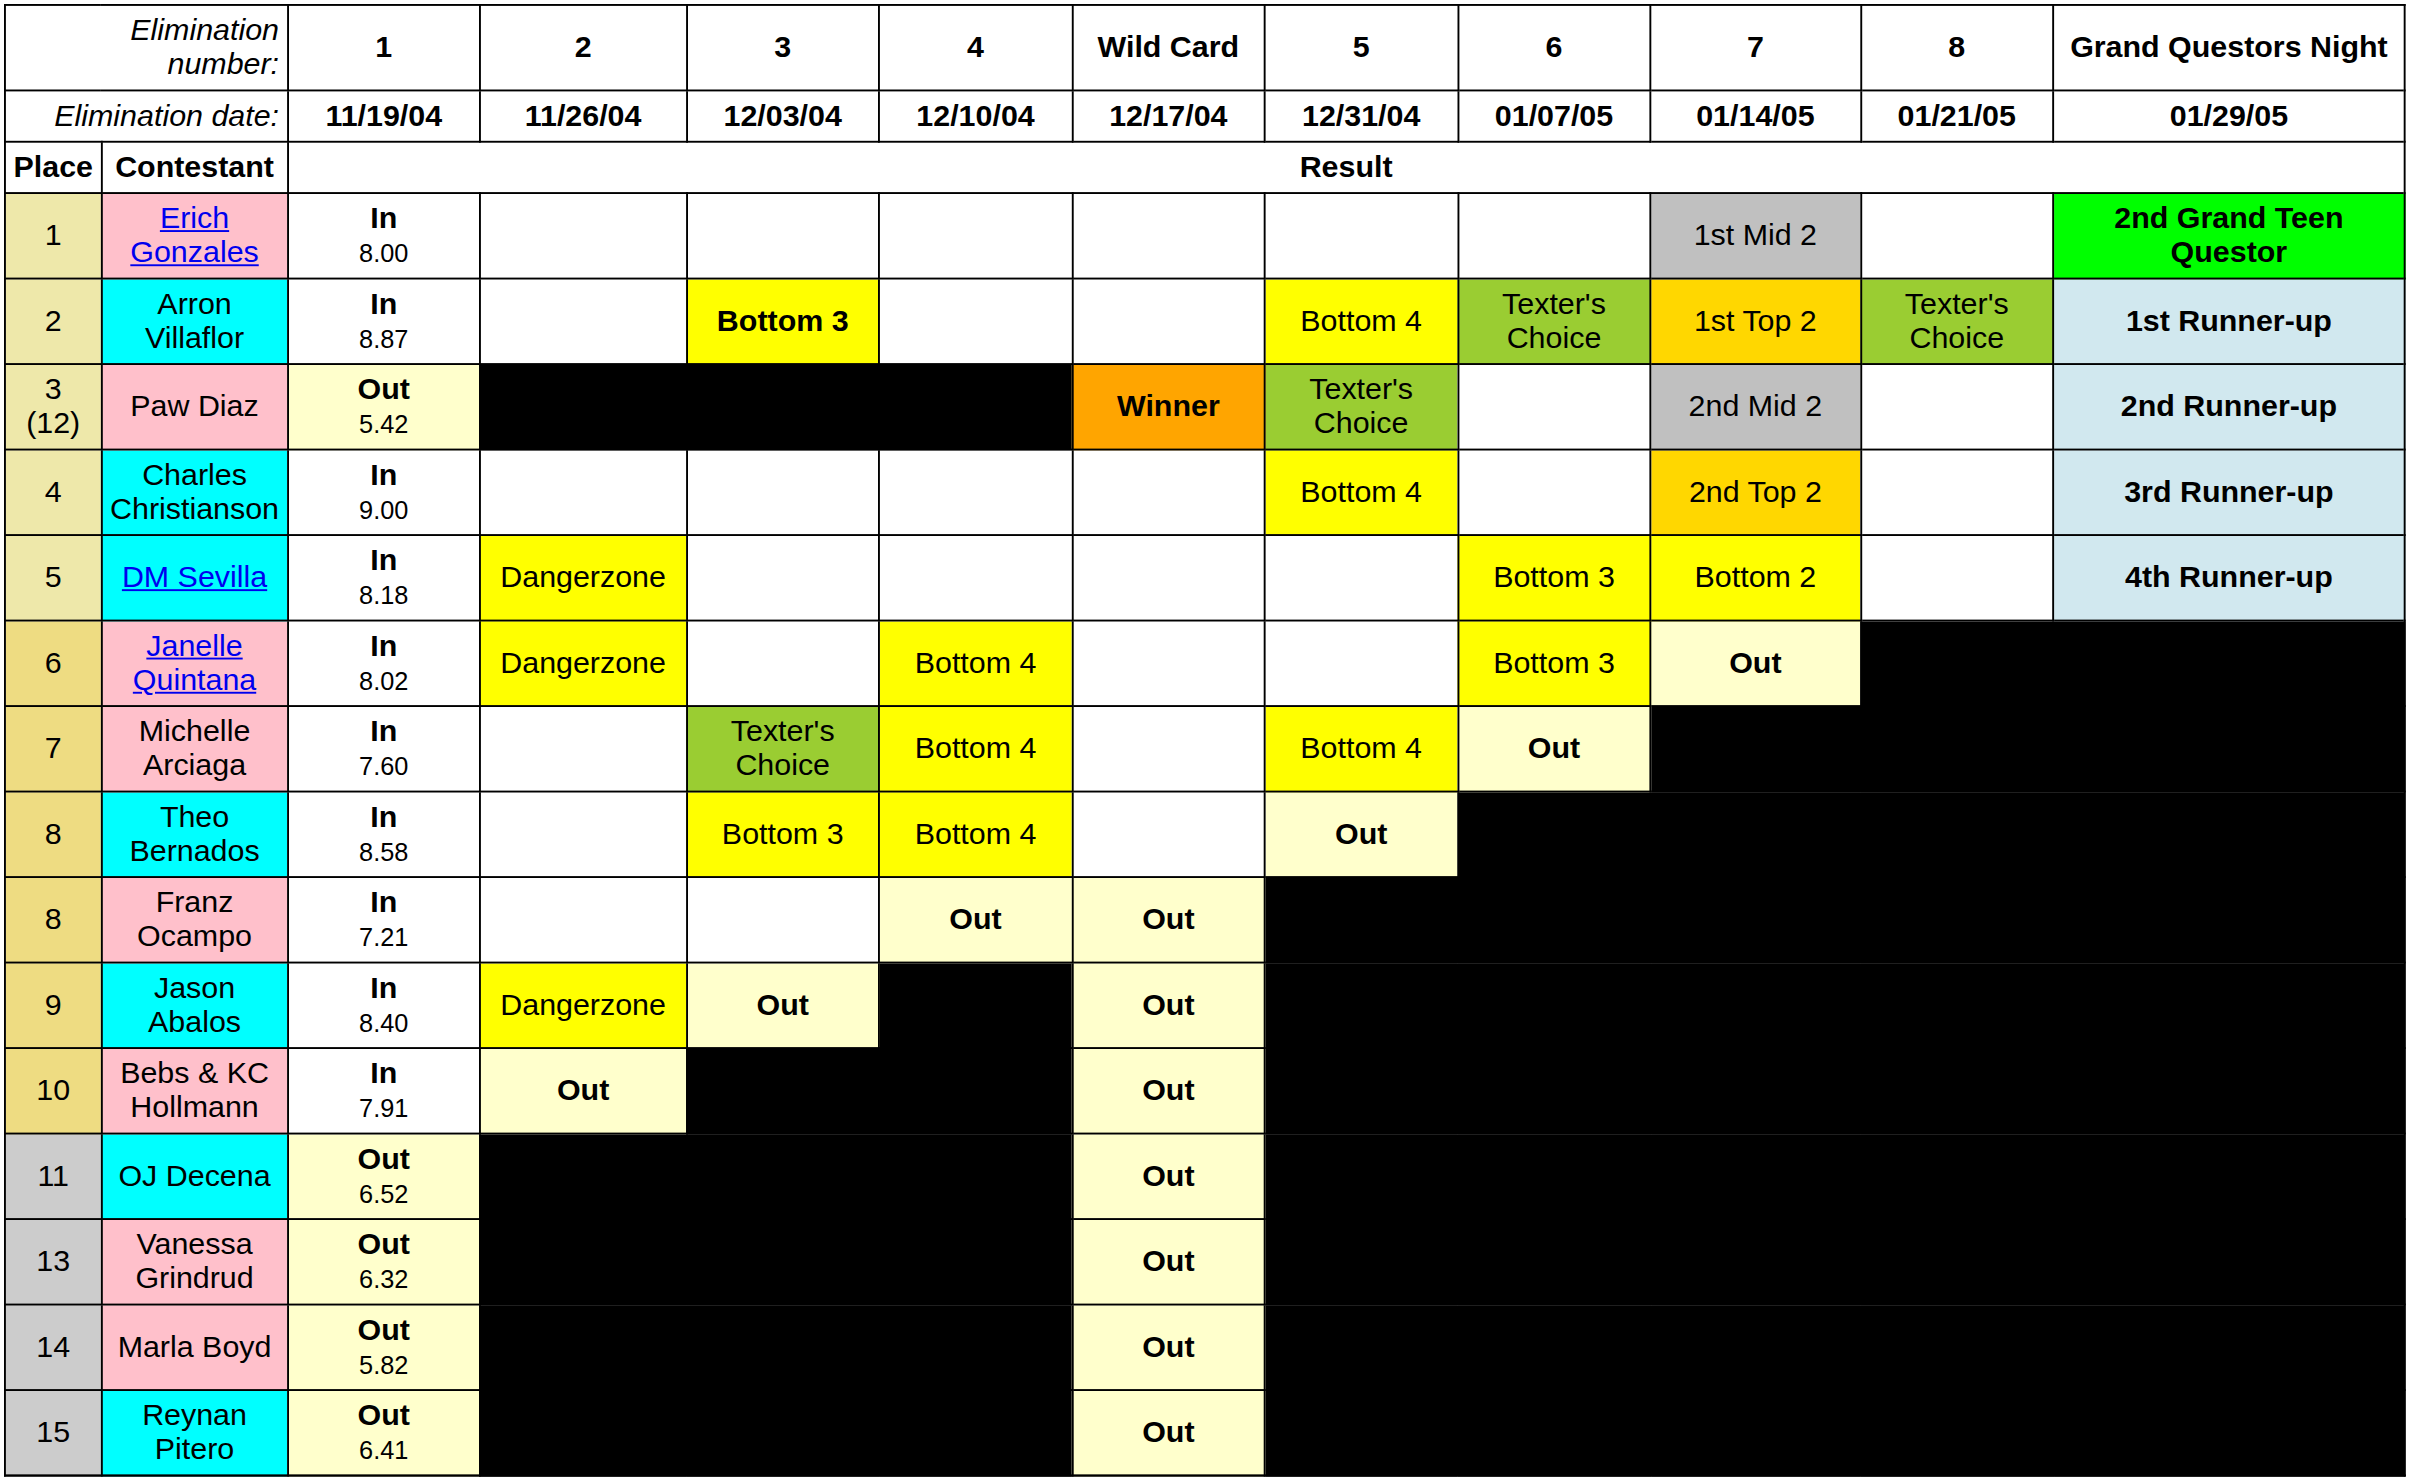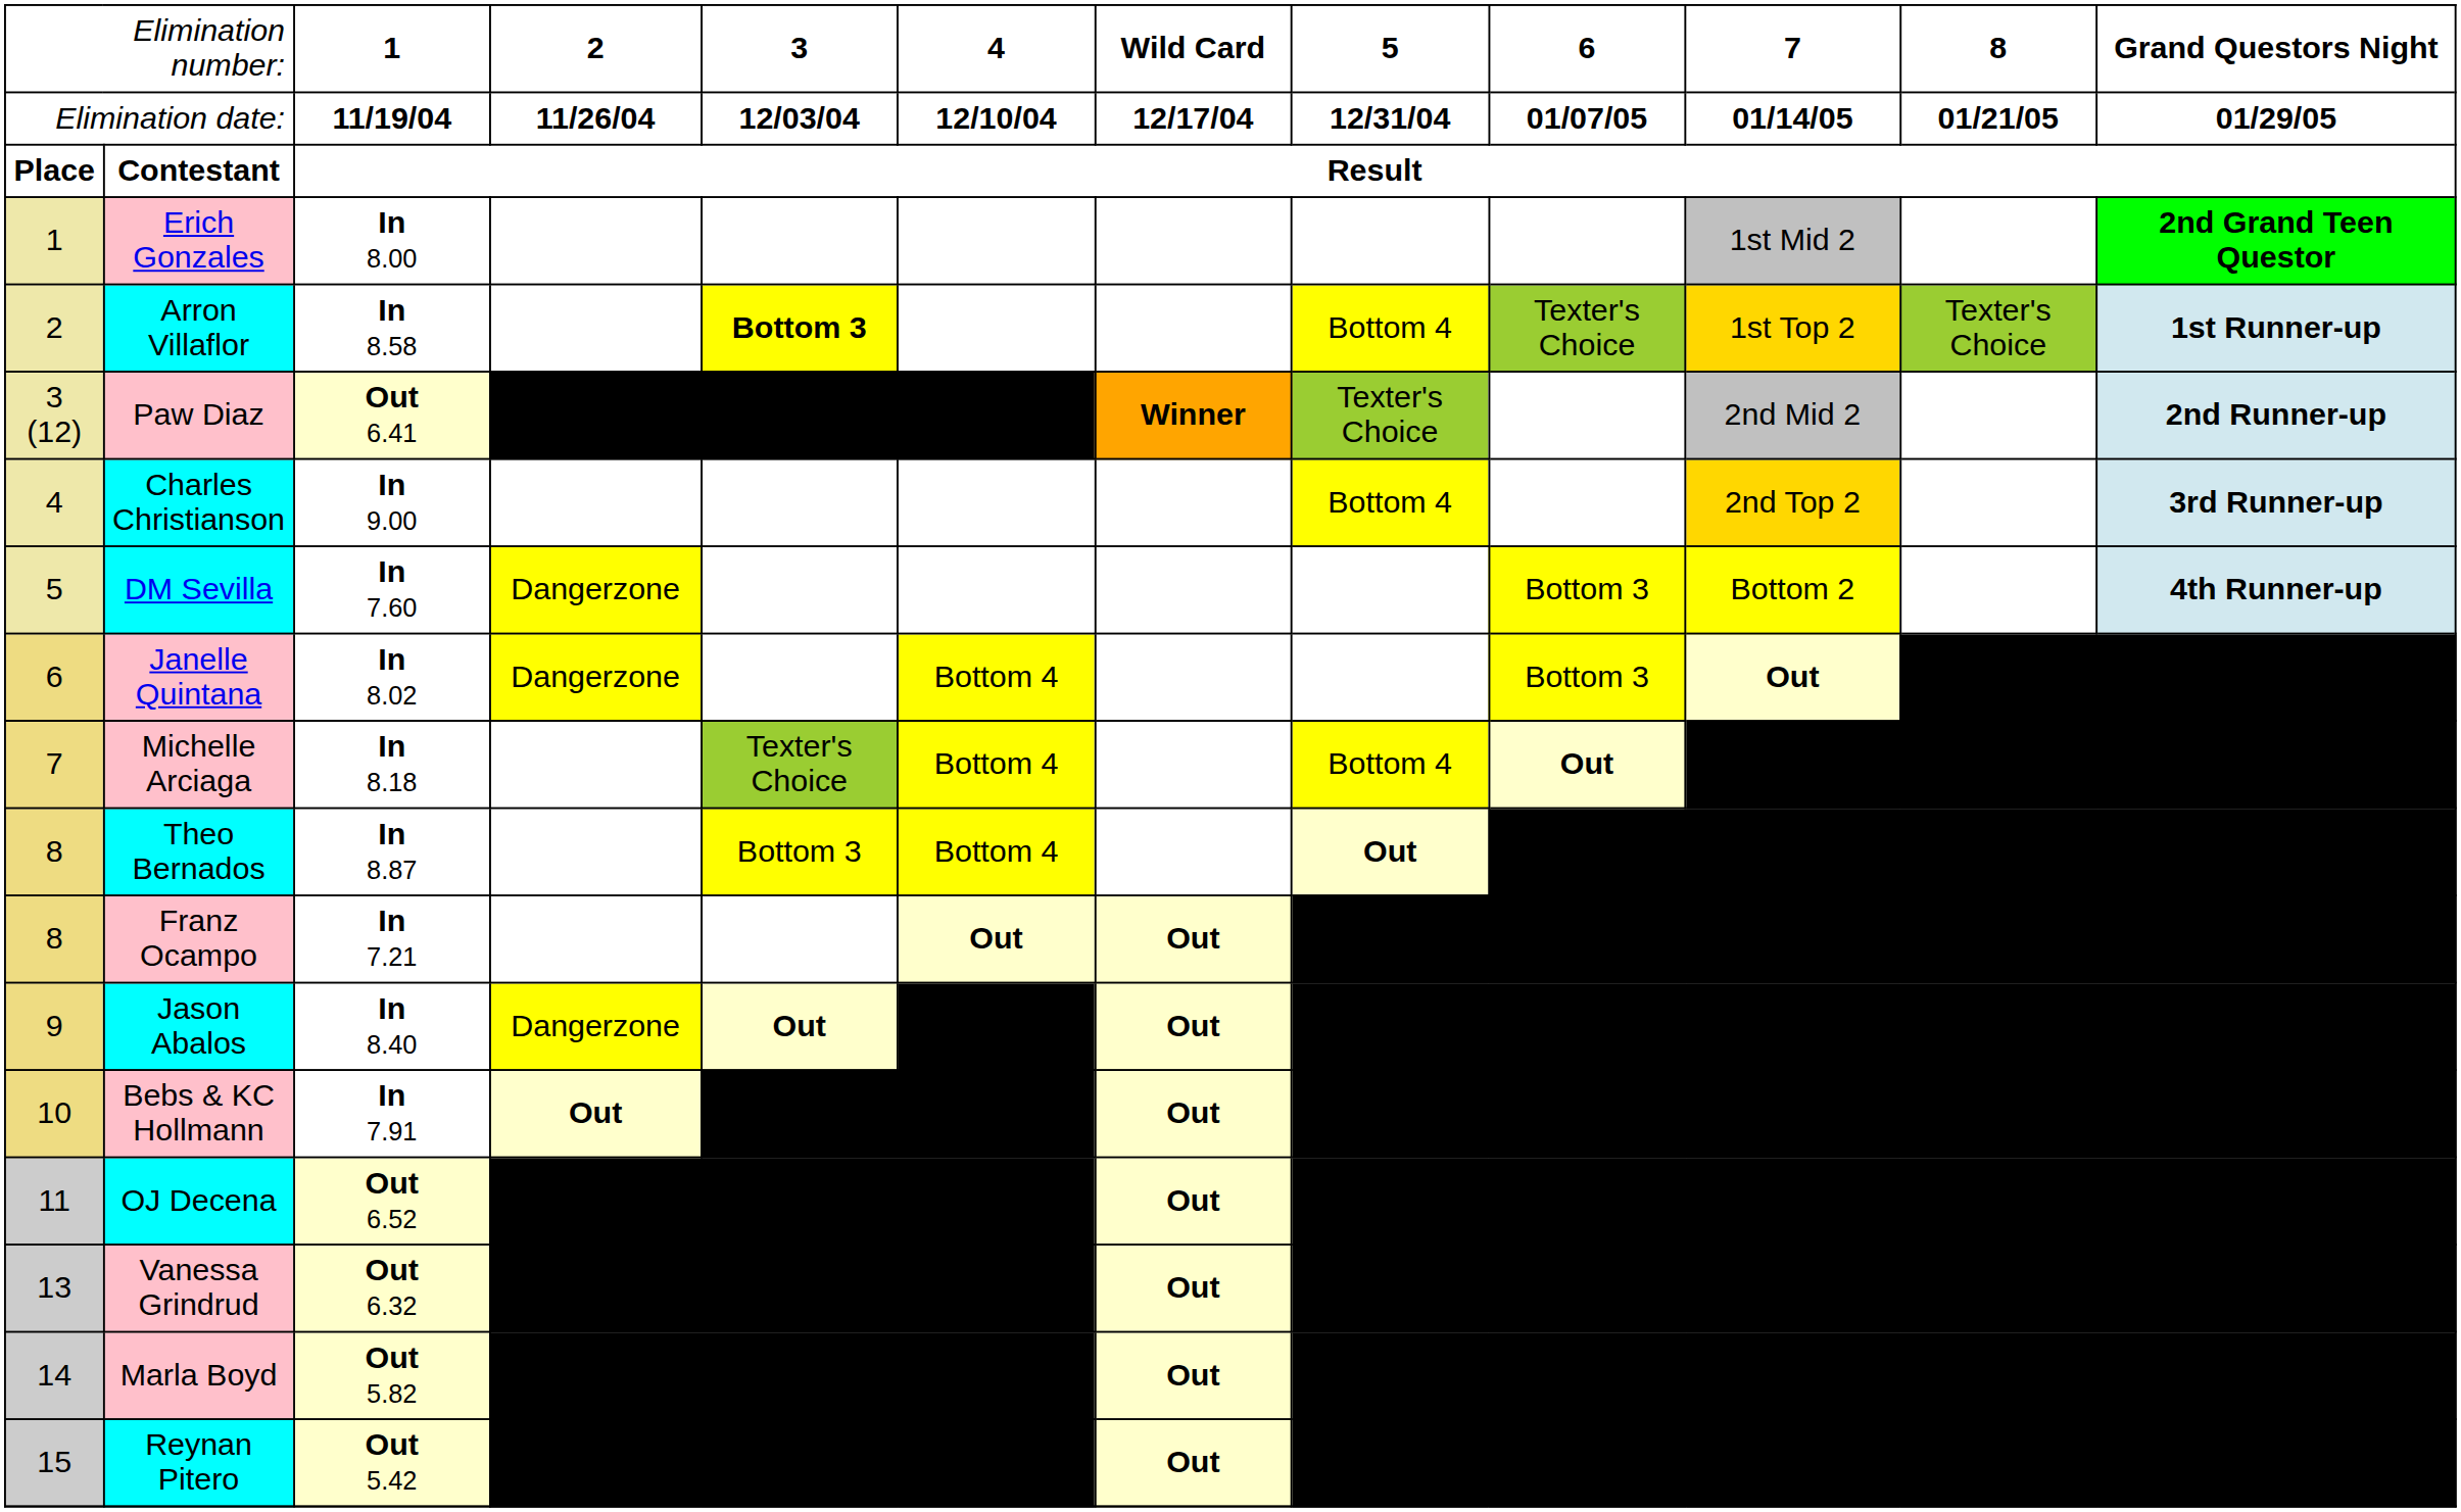 <table border="2" cellpadding="4" style="background:white; border:1px solid black; border-collapse:collapse; margin:1em auto; text-align:center;">
 <tr>
 <td colspan="2" align="right"><em>Elimination number:</em></td>
 <th width=9%>1</th>
 <th width=9%>2</th>
 <th width=9%>3</th>
 <th width=9%>4</th>
 <th width=9%>Wild Card</th>
 <th width=9%>5</th>
 <th width=9%>6</th>
 <th width=10%>7</th>
 <th width=9%>8</th>
 <th width=30%>Grand Questors Night</th>
 </tr>
 <tr>
 <td colspan="2" align="right"><em>Elimination date:</em></td>
 <th width=9%>11/19/04</th>
 <th width=9%>11/26/04</th>
 <th width=9%>12/03/04</th>
 <th width=9%>12/10/04</th>
 <th width=9%>12/17/04</th>
 <th width=9%>12/31/04</th>
 <th width=9%>01/07/05</th>
 <th width=9%>01/14/05</th>
 <th width=9%>01/21/05</th>
 <th width=39%>01/29/05</th>
 </tr>
 <tr>
 <th>Place</th>
 <th>Contestant</th>
 <th colspan="10" align="center">Result</th>
 </tr>
 <tr>
 <td align="center" style="background:palegoldenrod;">1</td>
 <td bgcolor="pink"><a href='#'>Erich Gonzales</a></td>
 <td style="background:white; color:black"><strong>In</strong><br><small>8.00</small></td>
 <td style="background:white; color:black"></td>
 <td style="background:white; color:black"></td>
 <td style="background:white; color:black"></td>
 <td style="background:white; color:black"></td>
 <td style="background:white; color:black"></td>
 <td style="background:white; color:black"></td>
 <td style="background:silver; color:black">1st Mid 2</td>
 <td style="background:white; color:black"></td>
 <td style="background:lime; color:black"><strong>2nd Grand Teen Questor</strong></td>
 </tr>
 <tr>
 <td align="center" style="background:palegoldenrod;">2</td>
 <td bgcolor="cyan">Arron Villaflor</td>
-<td style="background:white; color:black"><strong>In</strong><br><small>8.87</small></td>
+<td style="background:white; color:black"><strong>In</strong><br><small>8.58</small></td>
 <td style="background:white; color:black"></td>
 <td style="background:yellow; color:black"><strong>Bottom 3</strong></td>
 <td style="background:white; color:black"></td>
 <td style="background:white; color:black"></td>
 <td style="background:yellow; color:black">Bottom 4</td>
 <td style="background:yellowgreen; color:black">Texter's Choice</td>
 <td style="background:gold; color:black">1st Top 2</td>
 <td style="background:yellowgreen; color:black">Texter's Choice</td>
 <td style="background:#D1E8EF; color:black"><strong>1st Runner-up</strong></td>
 </tr>
 <tr>
 <td align="center" style="background:palegoldenrod;">3<br>(12)</td>
 <td bgcolor="pink">Paw Diaz</td>
-<td style="background:#FFFFCC; color:black"><strong>Out</strong><br><small>5.42</small></td>
+<td style="background:#FFFFCC; color:black"><strong>Out</strong><br><small>6.41</small></td>
 <td style="background:black; color:white" colspan="3"></td>
 <td style="background:orange; color:black"><strong>Winner</strong></td>
 <td style="background:yellowgreen; color:black">Texter's Choice</td>
 <td style="background:white; color:black"></td>
 <td style="background:silver; color:black">2nd Mid 2</td>
 <td style="background:white; color:black"></td>
 <td style="background:#D1E8EF; color:black"><strong>2nd Runner-up</strong></td>
 </tr>
 <tr>
 <td align="center" style="background:palegoldenrod;">4</td>
 <td bgcolor="cyan">Charles Christianson</td>
 <td style="background:white; color:black"><strong>In</strong><br><small>9.00</small></td>
 <td style="background:white; color:black"></td>
 <td style="background:white; color:black"></td>
 <td style="background:white; color:black"></td>
 <td style="background:white; color:black"></td>
 <td style="background:yellow; color:black">Bottom 4</td>
 <td style="background:white; color:black"></td>
 <td style="background:gold; color:black">2nd Top 2</td>
 <td style="background:white; color:black"></td>
 <td style="background:#D1E8EF; color:black"><strong>3rd Runner-up</strong></td>
 </tr>
 <tr>
 <td align="center" style="background:palegoldenrod;">5</td>
 <td bgcolor="cyan"><a href='#'>DM Sevilla</a></td>
-<td style="background:white; color:black"><strong>In</strong><br><small>8.18</small></td>
+<td style="background:white; color:black"><strong>In</strong><br><small>7.60</small></td>
 <td style="background:yellow; color:black">Dangerzone</td>
 <td style="background:white; color:black"></td>
 <td style="background:white; color:black"></td>
 <td style="background:white; color:black"></td>
 <td style="background:white; color:black"></td>
 <td style="background:yellow; color:black">Bottom 3</td>
 <td style="background:yellow; color:black">Bottom 2</td>
 <td style="background:white; color:black"></td>
 <td style="background:#D1E8EF; color:black"><strong>4th Runner-up</strong></td>
 </tr>
 <tr>
 <td align="center" style="background:#EEDC82;">6</td>
 <td bgcolor="pink"><a href='#'>Janelle Quintana</a></td>
 <td style="background:white; color:black"><strong>In</strong><br><small>8.02</small></td>
 <td style="background:yellow; color:black">Dangerzone</td>
 <td style="background:white; color:black"></td>
 <td style="background:yellow; color:black">Bottom 4</td>
 <td style="background:white; color:black"></td>
 <td style="background:white; color:black"></td>
 <td style="background:yellow; color:black">Bottom 3</td>
 <td style="background:#FFFFCC; color:black"><strong>Out</strong></td>
 <td style="background:Black; color:white" colspan=2></td>
 </tr>
 <tr>
 <td align="center" style="background:#EEDC82;">7</td>
 <td bgcolor="pink">Michelle Arciaga</td>
-<td style="background:white; color:black"><strong>In</strong><br><small>7.60</small></td>
+<td style="background:white; color:black"><strong>In</strong><br><small>8.18</small></td>
 <td style="background:white; color:black"></td>
 <td style="background:yellowgreen; color:black">Texter's Choice</td>
 <td style="background:yellow; color:black">Bottom 4</td>
 <td style="background:white; color:black"></td>
 <td style="background:yellow; color:black">Bottom 4</td>
 <td style="background:#FFFFCC; color:black"><strong>Out</strong></td>
 <td style="background:Black; color:white" colspan=3></td>
 </tr>
 <tr>
 <td align="center" style="background:#EEDC82;">8</td>
 <td bgcolor="cyan">Theo Bernados</td>
-<td style="background:white; color:black"><strong>In</strong><br><small>8.58</small></td>
+<td style="background:white; color:black"><strong>In</strong><br><small>8.87</small></td>
 <td style="background:white; color:black"></td>
 <td style="background:yellow; color:black">Bottom 3</td>
 <td style="background:yellow; color:black">Bottom 4</td>
 <td style="background:white; color:black"></td>
 <td style="background:#FFFFCC; color:black"><strong>Out</strong></td>
 <td style="background:Black; color:white" colspan=4></td>
 </tr>
 <tr>
 <td align="center" style="background:#EEDC82;">8</td>
 <td bgcolor="pink">Franz Ocampo</td>
 <td style="background:white; color:black"><strong>In</strong><br><small>7.21</small></td>
 <td style="background:white; color:black"></td>
 <td style="background:white; color:black"></td>
 <td style="background:#FFFFCC; color:black"><strong>Out</strong></td>
 <td style="background:#FFFFCC; color:black"><strong>Out</strong></td>
 <td style="background:Black; color:white" colspan=5></td>
 </tr>
 <tr>
 <td align="center" style="background:#EEDC82;">9</td>
 <td bgcolor="cyan">Jason Abalos</td>
 <td style="background:white; color:black"><strong>In</strong><br><small>8.40</small></td>
 <td style="background:yellow; color:black">Dangerzone</td>
 <td style="background:#FFFFCC; color:black"><strong>Out</strong></td>
 <td style="background:Black; color:white" colspan=1></td>
 <td style="background:#FFFFCC; color:black"><strong>Out</strong></td>
 <td style="background:Black; color:white" colspan=6></td>
 </tr>
 <tr>
 <td align="center" style="background:#EEDC82;">10</td>
 <td bgcolor="pink">Bebs & KC Hollmann</td>
 <td style="background:white; color:black"><strong>In</strong><br><small>7.91</small></td>
 <td style="background:#FFFFCC; color:black"><strong>Out</strong></td>
 <td style="background:Black; color:white" colspan=2></td>
 <td style="background:#FFFFCC; color:black"><strong>Out</strong></td>
 <td style="background:Black; color:white" colspan=7></td>
 </tr>
 <tr>
 <td align="center" style="background:#CCCCCC;">11</td>
 <td bgcolor="cyan">OJ Decena</td>
 <td style="background:#FFFFCC; color:black"><strong>Out</strong><br><small>6.52</small></td>
 <td style="background:Black; color:white" colspan=3></td>
 <td style="background:#FFFFCC; color:black"><strong>Out</strong></td>
 <td style="background:Black; color:white" colspan=8></td>
 </tr>
 <tr>
 <td align="center" style="background:#CCCCCC;">13</td>
 <td bgcolor="pink">Vanessa Grindrud</td>
 <td style="background:#FFFFCC; color:black"><strong>Out</strong><br><small>6.32</small></td>
 <td style="background:Black; color:white" colspan=3></td>
 <td style="background:#FFFFCC; color:black"><strong>Out</strong></td>
 <td style="background:Black; color:white" colspan=8></td>
 </tr>
 <tr>
 <td align="center" style="background:#CCCCCC;">14</td>
 <td bgcolor="pink">Marla Boyd</td>
 <td style="background:#FFFFCC; color:black"><strong>Out</strong><br><small>5.82</small></td>
 <td style="background:Black; color:white" colspan=3></td>
 <td style="background:#FFFFCC; color:black"><strong>Out</strong></td>
 <td style="background:Black; color:white" colspan=8></td>
 </tr>
 <tr>
 <td align="center" style="background:#CCCCCC;">15</td>
 <td bgcolor="cyan">Reynan Pitero</td>
-<td style="background:#FFFFCC; color:black"><strong>Out</strong><br><small>6.41</small></td>
+<td style="background:#FFFFCC; color:black"><strong>Out</strong><br><small>5.42</small></td>
 <td style="background:Black; color:white" colspan=3></td>
 <td style="background:#FFFFCC; color:black"><strong>Out</strong></td>
 <td style="background:Black; color:white" colspan=8></td>
 </tr>
 <tr>
 </tr>
 </table>
